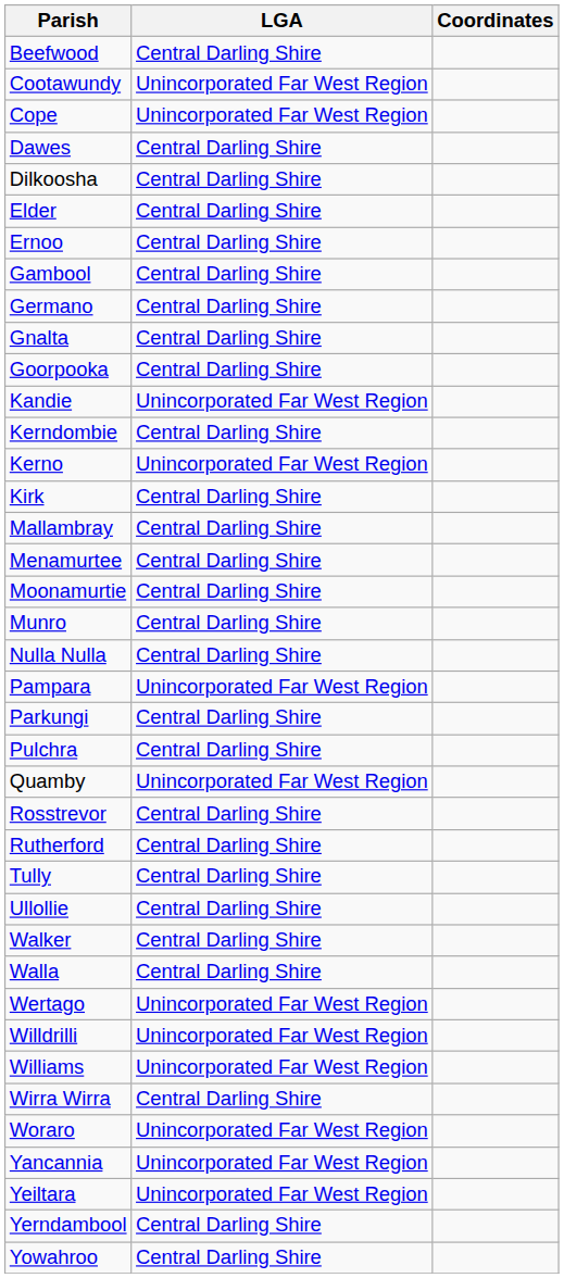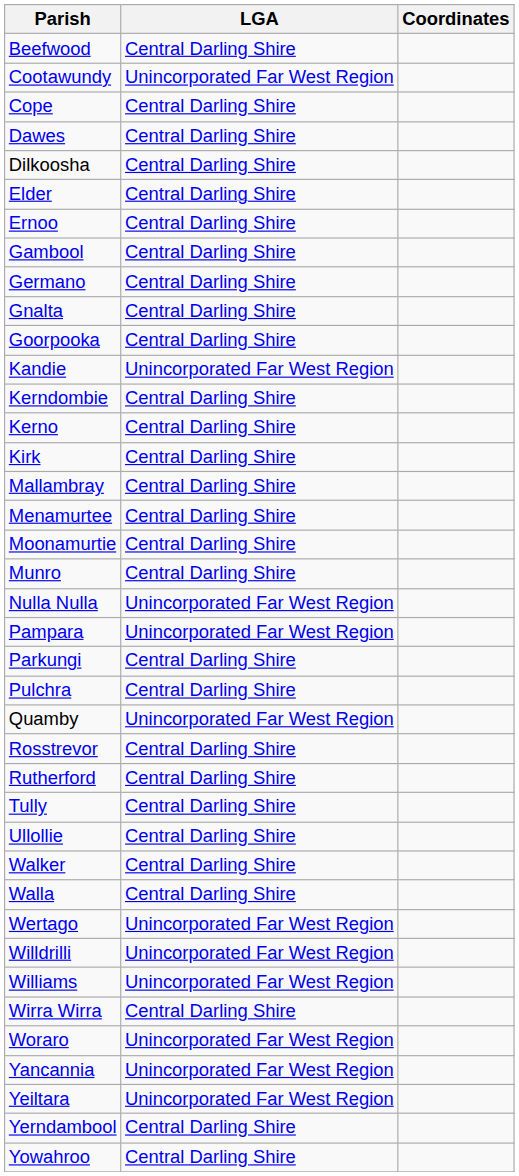 <table class="wikitable sortable" style="text-align:left">
 <tr>
 <th>Parish</th>
 <th>LGA</th>
 <th>Coordinates</th>
 </tr>
 <tr>
 <td><a href='#'>Beefwood</a></td>
 <td><a href='#'>Central Darling Shire</a></td>
 <td></td>
 </tr>
 <tr>
 <td><a href='#'>Cootawundy</a></td>
 <td><a href='#'>Unincorporated Far West Region</a></td>
 <td></td>
 </tr>
 <tr>
 <td><a href='#'>Cope</a></td>
-<td><a href='#'>Unincorporated Far West Region</a></td>
+<td><a href='#'>Central Darling Shire</a></td>
 <td></td>
 </tr>
 <tr>
 <td><a href='#'>Dawes</a></td>
 <td><a href='#'>Central Darling Shire</a></td>
 <td></td>
 </tr>
 <tr>
 <td>Dilkoosha</td>
 <td><a href='#'>Central Darling Shire</a></td>
 <td></td>
 </tr>
 <tr>
 <td><a href='#'>Elder</a></td>
 <td><a href='#'>Central Darling Shire</a></td>
 <td></td>
 </tr>
 <tr>
 <td><a href='#'>Ernoo</a></td>
 <td><a href='#'>Central Darling Shire</a></td>
 <td></td>
 </tr>
 <tr>
 <td><a href='#'>Gambool</a></td>
 <td><a href='#'>Central Darling Shire</a></td>
 <td></td>
 </tr>
 <tr>
 <td><a href='#'>Germano</a></td>
 <td><a href='#'>Central Darling Shire</a></td>
 <td></td>
 </tr>
 <tr>
 <td><a href='#'>Gnalta</a></td>
 <td><a href='#'>Central Darling Shire</a></td>
 <td></td>
 </tr>
 <tr>
 <td><a href='#'>Goorpooka</a></td>
 <td><a href='#'>Central Darling Shire</a></td>
 <td></td>
 </tr>
 <tr>
 <td><a href='#'>Kandie</a></td>
 <td><a href='#'>Unincorporated Far West Region</a></td>
 <td></td>
 </tr>
 <tr>
 <td><a href='#'>Kerndombie</a></td>
 <td><a href='#'>Central Darling Shire</a></td>
 <td></td>
 </tr>
 <tr>
 <td><a href='#'>Kerno</a></td>
-<td><a href='#'>Unincorporated Far West Region</a></td>
+<td><a href='#'>Central Darling Shire</a></td>
 <td></td>
 </tr>
 <tr>
 <td><a href='#'>Kirk</a></td>
 <td><a href='#'>Central Darling Shire</a></td>
 <td></td>
 </tr>
 <tr>
 <td><a href='#'>Mallambray</a></td>
 <td><a href='#'>Central Darling Shire</a></td>
 <td></td>
 </tr>
 <tr>
 <td><a href='#'>Menamurtee</a></td>
 <td><a href='#'>Central Darling Shire</a></td>
 <td></td>
 </tr>
 <tr>
 <td><a href='#'>Moonamurtie</a></td>
 <td><a href='#'>Central Darling Shire</a></td>
 <td></td>
 </tr>
 <tr>
 <td><a href='#'>Munro</a></td>
 <td><a href='#'>Central Darling Shire</a></td>
 <td></td>
 </tr>
 <tr>
 <td><a href='#'>Nulla Nulla</a></td>
-<td><a href='#'>Central Darling Shire</a></td>
+<td><a href='#'>Unincorporated Far West Region</a></td>
 <td></td>
 </tr>
 <tr>
 <td><a href='#'>Pampara</a></td>
 <td><a href='#'>Unincorporated Far West Region</a></td>
 <td></td>
 </tr>
 <tr>
 <td><a href='#'>Parkungi</a></td>
 <td><a href='#'>Central Darling Shire</a></td>
 <td></td>
 </tr>
 <tr>
 <td><a href='#'>Pulchra</a></td>
 <td><a href='#'>Central Darling Shire</a></td>
 <td></td>
 </tr>
 <tr>
 <td>Quamby</td>
 <td><a href='#'>Unincorporated Far West Region</a></td>
 <td></td>
 </tr>
 <tr>
 <td><a href='#'>Rosstrevor</a></td>
 <td><a href='#'>Central Darling Shire</a></td>
 <td></td>
 </tr>
 <tr>
 <td><a href='#'>Rutherford</a></td>
 <td><a href='#'>Central Darling Shire</a></td>
 <td></td>
 </tr>
 <tr>
 <td><a href='#'>Tully</a></td>
 <td><a href='#'>Central Darling Shire</a></td>
 <td></td>
 </tr>
 <tr>
 <td><a href='#'>Ullollie</a></td>
 <td><a href='#'>Central Darling Shire</a></td>
 <td></td>
 </tr>
 <tr>
 <td><a href='#'>Walker</a></td>
 <td><a href='#'>Central Darling Shire</a></td>
 <td></td>
 </tr>
 <tr>
 <td><a href='#'>Walla</a></td>
 <td><a href='#'>Central Darling Shire</a></td>
 <td></td>
 </tr>
 <tr>
 <td><a href='#'>Wertago</a></td>
 <td><a href='#'>Unincorporated Far West Region</a></td>
 <td></td>
 </tr>
 <tr>
 <td><a href='#'>Willdrilli</a></td>
 <td><a href='#'>Unincorporated Far West Region</a></td>
 <td></td>
 </tr>
 <tr>
 <td><a href='#'>Williams</a></td>
 <td><a href='#'>Unincorporated Far West Region</a></td>
 <td></td>
 </tr>
 <tr>
 <td><a href='#'>Wirra Wirra</a></td>
 <td><a href='#'>Central Darling Shire</a></td>
 <td></td>
 </tr>
 <tr>
 <td><a href='#'>Woraro</a></td>
 <td><a href='#'>Unincorporated Far West Region</a></td>
 <td></td>
 </tr>
 <tr>
 <td><a href='#'>Yancannia</a></td>
 <td><a href='#'>Unincorporated Far West Region</a></td>
 <td></td>
 </tr>
 <tr>
 <td><a href='#'>Yeiltara</a></td>
 <td><a href='#'>Unincorporated Far West Region</a></td>
 <td></td>
 </tr>
 <tr>
 <td><a href='#'>Yerndambool</a></td>
 <td><a href='#'>Central Darling Shire</a></td>
 <td></td>
 </tr>
 <tr>
 <td><a href='#'>Yowahroo</a></td>
 <td><a href='#'>Central Darling Shire</a></td>
 <td></td>
 </tr>
 </table>
